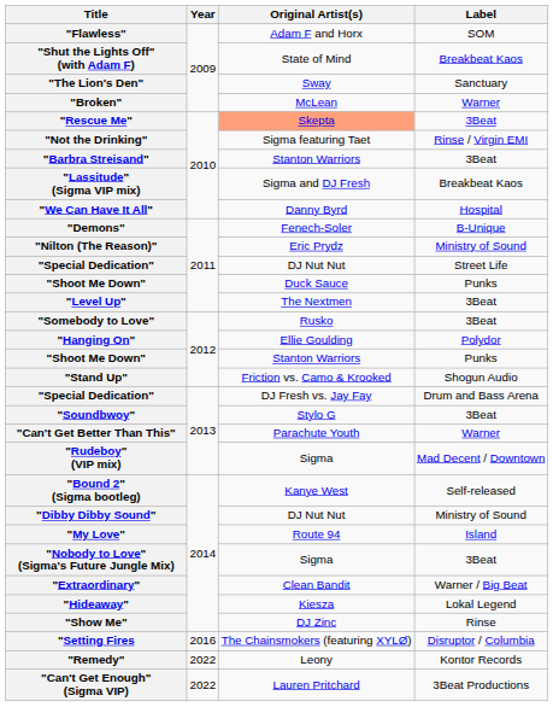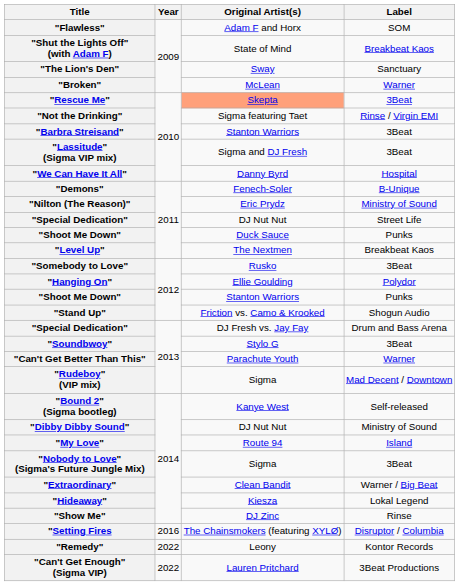 <table class="wikitable plainrowheaders" style="text-align:center;">
 <tr>
 <th scope="col" style="width:15em;">Title</th>
 <th scope="col" style="width:1em;">Year</th>
 <th scope="col">Original Artist(s)</th>
 <th scope="col">Label</th>
 </tr>
 <tr>
 <th scope="row">"Flawless"</th>
 <td rowspan="4">2009</td>
 <td><a href='#'>Adam F</a> and Horx<br></td>
 <td>SOM</td>
 </tr>
 <tr>
 <th scope="row">"Shut the Lights Off"<br><span>(with <a href='#'>Adam F</a>)</span></th>
 <td>State of Mind</td>
 <td><a href='#'>Breakbeat Kaos</a></td>
 </tr>
 <tr>
 <th scope="row">"The Lion's Den"</th>
 <td><a href='#'>Sway</a><br></td>
 <td>Sanctuary</td>
 </tr>
 <tr>
 <th scope="row">"Broken"</th>
 <td><a href='#'>McLean</a></td>
 <td><a href='#'>Warner</a></td>
 </tr>
 <tr>
 <th scope="row">"<a href='#'>Rescue Me</a>"</th>
 <td rowspan="5">2010</td>
 <td style="background: lightsalmon;"><a href='#'>Skepta</a></td>
 <td><a href='#'>3Beat</a></td>
 </tr>
 <tr>
 <th scope="row">"Not the Drinking"</th>
 <td>Sigma featuring Taet</td>
 <td><a href='#'>Rinse</a> / <a href='#'>Virgin EMI</a></td>
 </tr>
 <tr>
 <th scope="row">"<a href='#'>Barbra Streisand</a>"</th>
 <td><a href='#'>Stanton Warriors</a></td>
 <td>3Beat</td>
 </tr>
 <tr>
 <th scope="row">"<a href='#'>Lassitude</a>"<br><span>(Sigma VIP mix)</span></th>
 <td>Sigma and <a href='#'>DJ Fresh</a></td>
-<td>Breakbeat Kaos</td>
+<td>3Beat</td>
 </tr>
 <tr>
 <th scope="row">"<a href='#'>We Can Have It All</a>"</th>
 <td><a href='#'>Danny Byrd</a></td>
 <td><a href='#'>Hospital</a></td>
 </tr>
 <tr>
 <th scope="row">"Demons"</th>
 <td rowspan="5">2011</td>
 <td><a href='#'>Fenech-Soler</a></td>
 <td><a href='#'>B-Unique</a></td>
 </tr>
 <tr>
 <th scope="row">"Nilton (The Reason)"</th>
 <td><a href='#'>Eric Prydz</a></td>
 <td><a href='#'>Ministry of Sound</a></td>
 </tr>
 <tr>
 <th scope="row">"Special Dedication"</th>
 <td>DJ Nut Nut</td>
 <td>Street Life</td>
 </tr>
 <tr>
 <th scope="row">"Shoot Me Down"</th>
 <td><a href='#'>Duck Sauce</a></td>
 <td>Punks</td>
 </tr>
 <tr>
 <th scope="row">"<a href='#'>Level Up</a>"</th>
 <td><a href='#'>The Nextmen</a></td>
-<td>3Beat</td>
+<td>Breakbeat Kaos</td>
 </tr>
 <tr>
 <th scope="row">"Somebody to Love"</th>
 <td rowspan="4">2012</td>
 <td><a href='#'>Rusko</a></td>
 <td>3Beat</td>
 </tr>
 <tr>
 <th scope="row">"<a href='#'>Hanging On</a>"</th>
 <td><a href='#'>Ellie Goulding</a></td>
 <td><a href='#'>Polydor</a></td>
 </tr>
 <tr>
 <th scope="row">"Shoot Me Down"</th>
 <td><a href='#'>Stanton Warriors</a></td>
 <td>Punks</td>
 </tr>
 <tr>
 <th scope="row">"Stand Up"</th>
 <td><a href='#'>Friction</a> vs. <a href='#'>Camo & Krooked</a><br></td>
 <td>Shogun Audio</td>
 </tr>
 <tr>
 <th scope="row">"Special Dedication"</th>
 <td rowspan="4">2013</td>
 <td>DJ Fresh vs. <a href='#'>Jay Fay</a><br></td>
 <td>Drum and Bass Arena</td>
 </tr>
 <tr>
 <th scope="row">"<a href='#'>Soundbwoy</a>"</th>
 <td><a href='#'>Stylo G</a></td>
 <td>3Beat</td>
 </tr>
 <tr>
 <th scope="row">"Can't Get Better Than This"</th>
 <td><a href='#'>Parachute Youth</a></td>
 <td><a href='#'>Warner</a></td>
 </tr>
 <tr>
 <th scope="row">"<a href='#'>Rudeboy</a>"<br><span>(VIP mix)</span></th>
 <td>Sigma</td>
 <td><a href='#'>Mad Decent</a> / <a href='#'>Downtown</a></td>
 </tr>
 <tr>
 <th scope="row">"<a href='#'>Bound 2</a>"<br><span>(Sigma bootleg)</span></th>
 <td rowspan="7">2014</td>
 <td><a href='#'>Kanye West</a></td>
 <td>Self-released<br></td>
 </tr>
 <tr>
 <th scope="row">"<a href='#'>Dibby Dibby Sound</a>"</th>
 <td>DJ Nut Nut</td>
 <td>Ministry of Sound</td>
 </tr>
 <tr>
 <th scope="row">"<a href='#'>My Love</a>"</th>
 <td><a href='#'>Route 94</a><br></td>
 <td><a href='#'>Island</a></td>
 </tr>
 <tr>
 <th scope="row">"<a href='#'>Nobody to Love</a>"<br><span>(Sigma's Future Jungle Mix)</span></th>
 <td>Sigma</td>
 <td>3Beat</td>
 </tr>
 <tr>
 <th scope="row">"<a href='#'>Extraordinary</a>"</th>
 <td><a href='#'>Clean Bandit</a><br></td>
 <td>Warner / <a href='#'>Big Beat</a></td>
 </tr>
 <tr>
 <th scope="row">"<a href='#'>Hideaway</a>"</th>
 <td><a href='#'>Kiesza</a></td>
 <td>Lokal Legend</td>
 </tr>
 <tr>
 <th scope="row">"Show Me"</th>
 <td><a href='#'>DJ Zinc</a></td>
 <td>Rinse</td>
 </tr>
 <tr>
 <th scope="row">"<a href='#'>Setting Fires</a></th>
 <td>2016</td>
 <td><a href='#'>The Chainsmokers</a> (featuring <a href='#'>XYLØ</a>)</td>
 <td><a href='#'>Disruptor</a> / <a href='#'>Columbia</a></td>
 </tr>
 <tr>
 <th scope="row">"Remedy" <br></th>
 <td>2022</td>
 <td>Leony</td>
 <td>Kontor Records</td>
 </tr>
 <tr>
 <th scope="row">"Can't Get Enough" <br><span>(Sigma VIP)</span></th>
 <td>2022</td>
 <td><a href='#'>Lauren Pritchard</a></td>
 <td>3Beat Productions</td>
 </tr>
 </table>
